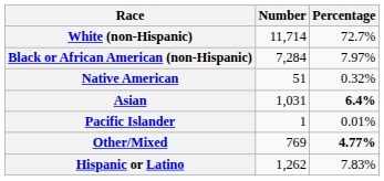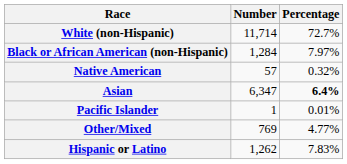 <table class="wikitable" style="text-align:right">
 <tr>
 <th scope="col">Race</th>
 <th scope="col">Number</th>
 <th scope="col">Percentage</th>
 </tr>
 <tr>
 <th scope="row"><a href='#'>White</a> (non-Hispanic)</th>
 <td>11,714</td>
 <td>72.7%</td>
 </tr>
 <tr>
 <th scope="row"><a href='#'>Black or African American</a> (non-Hispanic)</th>
-<td>7,284</td>
+<td>1,284</td>
 <td>7.97%</td>
 </tr>
 <tr>
 <th scope="row"><a href='#'>Native American</a></th>
-<td>51</td>
+<td>57</td>
 <td>0.32%</td>
 </tr>
 <tr>
 <th scope="row"><a href='#'>Asian</a></th>
-<td>1,031</td>
+<td>6,347</td>
 <td><strong>6.4%</strong></td>
 </tr>
 <tr>
 <th scope="row"><a href='#'>Pacific Islander</a></th>
 <td>1</td>
 <td>0.01%</td>
 </tr>
 <tr>
 <th scope="row"><a href='#'>Other/Mixed</a></th>
 <td>769</td>
-<td><strong>4.77%</strong></td>
+<td>4.77%</td>
 </tr>
 <tr>
 <th scope="row"><a href='#'>Hispanic</a> or <a href='#'>Latino</a></th>
 <td>1,262</td>
 <td>7.83%</td>
 </tr>
 </table>
